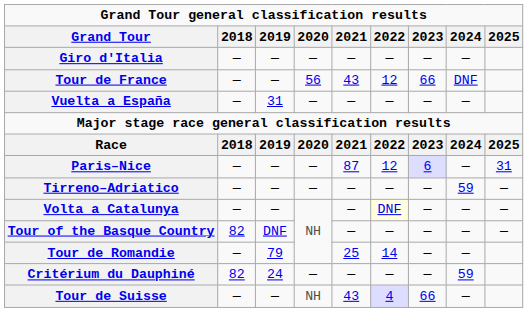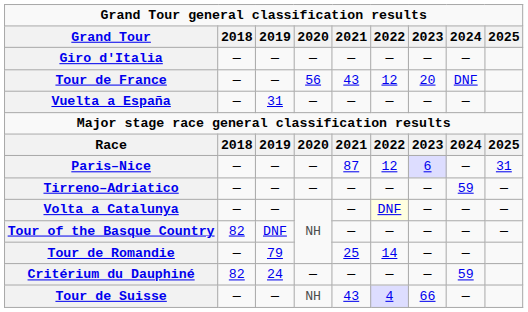 <table class="wikitable plainrowheaders">
 <tr>
 <td colspan="10" align="center"><strong>Grand Tour general classification results</strong></td>
 </tr>
 <tr>
 <th scope="col"><a href='#'>Grand Tour</a></th>
 <th scope="col">2018</th>
 <th scope="col">2019</th>
 <th scope="col">2020</th>
 <th scope="col">2021</th>
 <th scope="col">2022</th>
 <th scope="col">2023</th>
 <th scope="col">2024</th>
 <th scope="col">2025</th>
 </tr>
 <tr style="text-align:center;">
 <th scope="row"> <a href='#'>Giro d'Italia</a></th>
 <td>—</td>
 <td>—</td>
 <td>—</td>
 <td>—</td>
 <td>—</td>
 <td>—</td>
 <td>—</td>
 <td></td>
 </tr>
 <tr style="text-align:center;">
 <th scope="row"> <a href='#'>Tour de France</a></th>
 <td>—</td>
 <td>—</td>
 <td><a href='#'>56</a></td>
 <td><a href='#'>43</a></td>
 <td><a href='#'>12</a></td>
-<td><a href='#'>66</a></td>
+<td><a href='#'>20</a></td>
 <td><a href='#'>DNF</a></td>
 <td></td>
 </tr>
 <tr style="text-align:center;">
 <th scope="row"> <a href='#'>Vuelta a España</a></th>
 <td>—</td>
 <td><a href='#'>31</a></td>
 <td>—</td>
 <td>—</td>
 <td>—</td>
 <td>—</td>
 <td>—</td>
 <td></td>
 </tr>
 <tr>
 <td colspan="10" align="center"><strong>Major stage race general classification results</strong></td>
 </tr>
 <tr>
 <th scope="col">Race</th>
 <th scope="col">2018</th>
 <th scope="col">2019</th>
 <th scope="col">2020</th>
 <th scope="col">2021</th>
 <th scope="col">2022</th>
 <th scope="col">2023</th>
 <th scope="col">2024</th>
 <th scope="col">2025</th>
 </tr>
 <tr align="center">
 <th scope="row"> <a href='#'>Paris–Nice</a></th>
 <td>—</td>
 <td>—</td>
 <td>—</td>
 <td><a href='#'>87</a></td>
 <td><a href='#'>12</a></td>
 <td style="background:#ddf;"><a href='#'>6</a></td>
 <td>—</td>
 <td><a href='#'>31</a></td>
 </tr>
 <tr align="center">
 <th scope="row"> <a href='#'>Tirreno–Adriatico</a></th>
 <td>—</td>
 <td>—</td>
 <td>—</td>
 <td>—</td>
 <td>—</td>
 <td>—</td>
 <td><a href='#'>59</a></td>
 <td>—</td>
 </tr>
 <tr align="center">
 <th scope="row"> <a href='#'>Volta a Catalunya</a></th>
 <td>—</td>
 <td>—</td>
 <td style="color:#4d4d4d;" rowspan="3">NH</td>
 <td>—</td>
 <td style="background: lightyellow;"><a href='#'>DNF</a></td>
 <td>—</td>
 <td>—</td>
 <td>—</td>
 </tr>
 <tr align="center">
 <th scope="row"> <a href='#'>Tour of the Basque Country</a></th>
 <td><a href='#'>82</a></td>
 <td><a href='#'>DNF</a></td>
 <td>—</td>
 <td>—</td>
 <td>—</td>
 <td>—</td>
 <td>—</td>
 </tr>
 <tr align="center">
 <th scope="row"> <a href='#'>Tour de Romandie</a></th>
 <td>—</td>
 <td><a href='#'>79</a></td>
 <td><a href='#'>25</a></td>
 <td><a href='#'>14</a></td>
 <td>—</td>
 <td>—</td>
 <td></td>
 </tr>
 <tr align="center">
 <th scope="row"> <a href='#'>Critérium du Dauphiné</a></th>
 <td><a href='#'>82</a></td>
 <td><a href='#'>24</a></td>
 <td>—</td>
 <td>—</td>
 <td>—</td>
 <td>—</td>
 <td><a href='#'>59</a></td>
 <td></td>
 </tr>
 <tr align="center">
 <th scope="row"> <a href='#'>Tour de Suisse</a></th>
 <td>—</td>
 <td>—</td>
 <td style="color:#4d4d4d;">NH</td>
 <td><a href='#'>43</a></td>
 <td style="background:#ddf;"><a href='#'>4</a></td>
 <td><a href='#'>66</a></td>
 <td>—</td>
 <td></td>
 </tr>
 </table>
